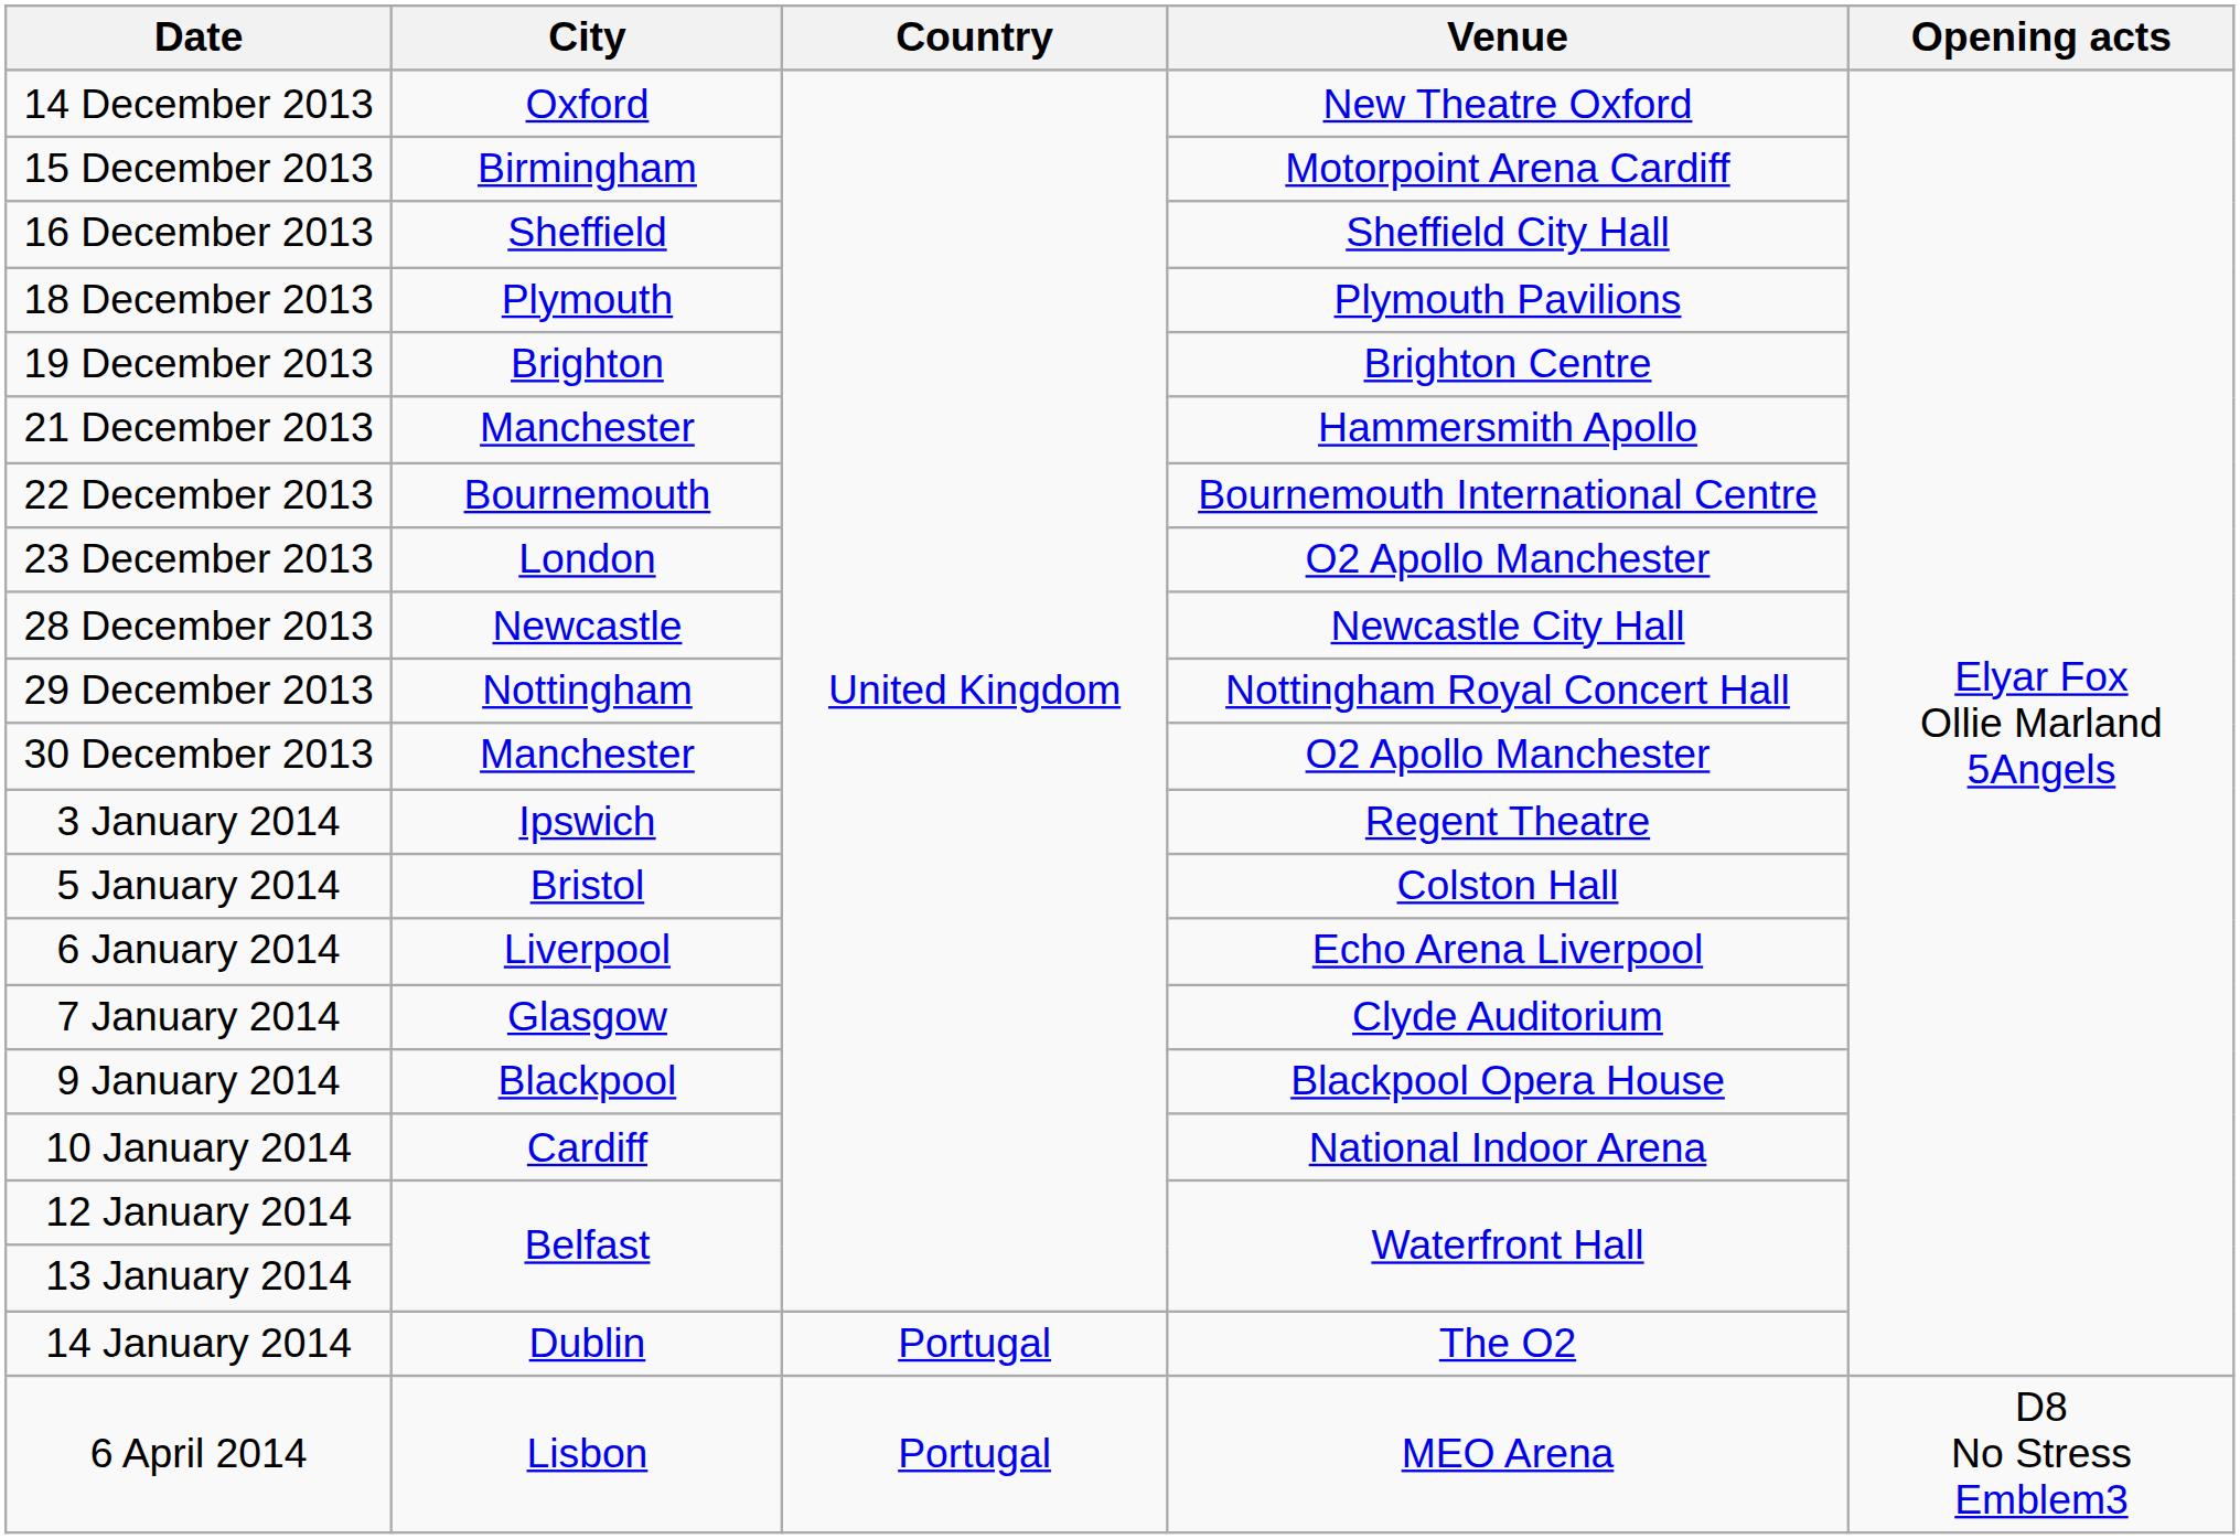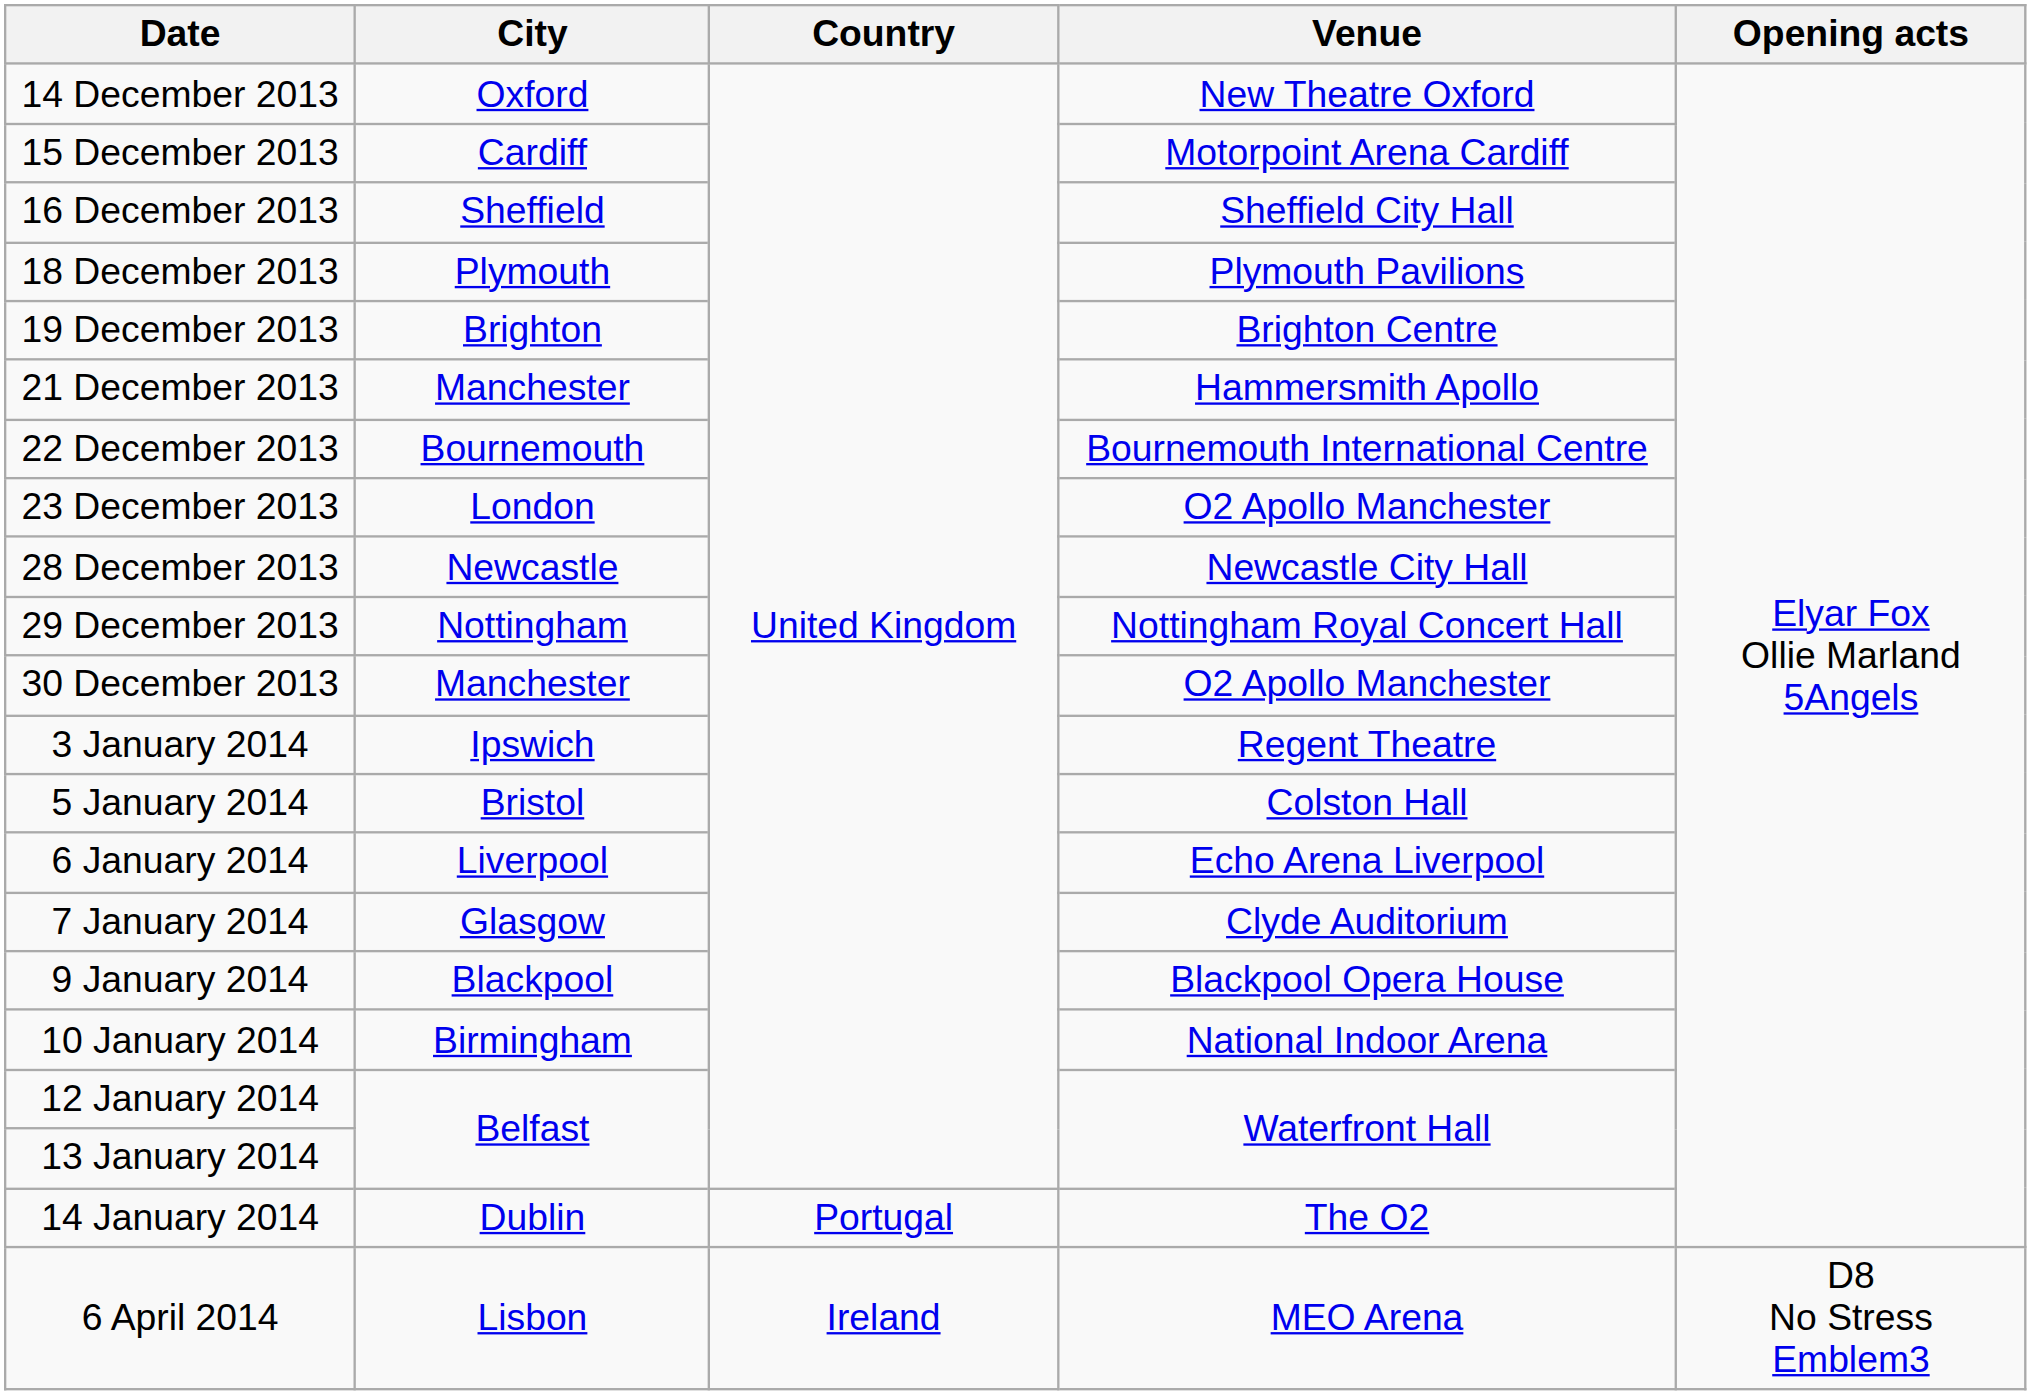 <table class="wikitable" style="text-align:center;">
 <tr>
 <th style="width:150px;">Date</th>
 <th style="width:150px;">City</th>
 <th style="width:150px;">Country</th>
 <th style="width:275px;">Venue</th>
 <th style="width:150px;">Opening acts</th>
 </tr>
 <tr>
 <td>14 December 2013</td>
 <td><a href='#'>Oxford</a></td>
 <td rowspan="19"><a href='#'>United Kingdom</a></td>
 <td><a href='#'>New Theatre Oxford</a></td>
 <td rowspan="20"><a href='#'>Elyar Fox</a><br>Ollie Marland<br><a href='#'>5Angels</a></td>
 </tr>
 <tr>
 <td>15 December 2013</td>
-<td><a href='#'>Birmingham</a></td>
+<td><a href='#'>Cardiff</a></td>
 <td><a href='#'>Motorpoint Arena Cardiff</a></td>
 </tr>
 <tr>
 <td>16 December 2013</td>
 <td><a href='#'>Sheffield</a></td>
 <td><a href='#'>Sheffield City Hall</a></td>
 </tr>
 <tr>
 <td>18 December 2013</td>
 <td><a href='#'>Plymouth</a></td>
 <td><a href='#'>Plymouth Pavilions</a></td>
 </tr>
 <tr>
 <td>19 December 2013</td>
 <td><a href='#'>Brighton</a></td>
 <td><a href='#'>Brighton Centre</a></td>
 </tr>
 <tr>
 <td>21 December 2013</td>
 <td><a href='#'>Manchester</a></td>
 <td><a href='#'>Hammersmith Apollo</a></td>
 </tr>
 <tr>
 <td>22 December 2013</td>
 <td><a href='#'>Bournemouth</a></td>
 <td><a href='#'>Bournemouth International Centre</a></td>
 </tr>
 <tr>
 <td>23 December 2013</td>
 <td><a href='#'>London</a></td>
 <td><a href='#'>O2 Apollo Manchester</a></td>
 </tr>
 <tr>
 <td>28 December 2013</td>
 <td><a href='#'>Newcastle</a></td>
 <td><a href='#'>Newcastle City Hall</a></td>
 </tr>
 <tr>
 <td>29 December 2013</td>
 <td><a href='#'>Nottingham</a></td>
 <td><a href='#'>Nottingham Royal Concert Hall</a></td>
 </tr>
 <tr>
 <td>30 December 2013</td>
 <td><a href='#'>Manchester</a></td>
 <td><a href='#'>O2 Apollo Manchester</a></td>
 </tr>
 <tr>
 <td>3 January 2014</td>
 <td><a href='#'>Ipswich</a></td>
 <td><a href='#'>Regent Theatre</a></td>
 </tr>
 <tr>
 <td>5 January 2014</td>
 <td><a href='#'>Bristol</a></td>
 <td><a href='#'>Colston Hall</a></td>
 </tr>
 <tr>
 <td>6 January 2014</td>
 <td><a href='#'>Liverpool</a></td>
 <td><a href='#'>Echo Arena Liverpool</a></td>
 </tr>
 <tr>
 <td>7 January 2014</td>
 <td><a href='#'>Glasgow</a></td>
 <td><a href='#'>Clyde Auditorium</a></td>
 </tr>
 <tr>
 <td>9 January 2014</td>
 <td><a href='#'>Blackpool</a></td>
 <td><a href='#'>Blackpool Opera House</a></td>
 </tr>
 <tr>
 <td>10 January 2014</td>
-<td><a href='#'>Cardiff</a></td>
+<td><a href='#'>Birmingham</a></td>
 <td><a href='#'>National Indoor Arena</a></td>
 </tr>
 <tr>
 <td>12 January 2014</td>
 <td rowspan="2"><a href='#'>Belfast</a></td>
 <td rowspan="2"><a href='#'>Waterfront Hall</a></td>
 </tr>
 <tr>
 <td>13 January 2014</td>
 </tr>
 <tr>
 <td>14 January 2014</td>
 <td><a href='#'>Dublin</a></td>
 <td><a href='#'>Portugal</a></td>
 <td><a href='#'>The O2</a></td>
 </tr>
 <tr>
 <td>6 April 2014</td>
 <td><a href='#'>Lisbon</a></td>
-<td><a href='#'>Portugal</a></td>
+<td><a href='#'>Ireland</a></td>
 <td><a href='#'>MEO Arena</a></td>
 <td>D8<br>No Stress<br><a href='#'>Emblem3</a></td>
 </tr>
 </table>
